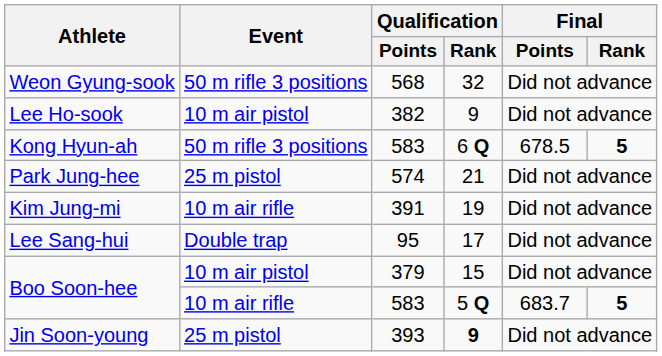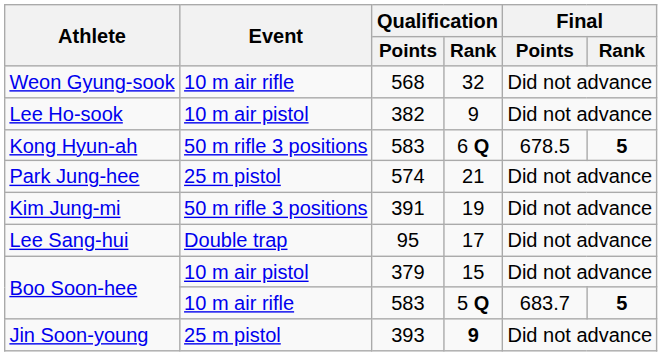 <table class="wikitable" style="font-size:90%">
 <tr>
 <th rowspan="2">Athlete</th>
 <th rowspan="2">Event</th>
 <th colspan=2>Qualification</th>
 <th colspan=2>Final</th>
 </tr>
 <tr style="font-size:95%">
 <th>Points</th>
 <th>Rank</th>
 <th>Points</th>
 <th>Rank</th>
 </tr>
 <tr align=center>
 <td align=left><a href='#'>Weon Gyung-sook</a></td>
-<td align=left><a href='#'>50 m rifle 3 positions</a></td>
+<td align=left><a href='#'>10 m air rifle</a></td>
 <td>568</td>
 <td>32</td>
 <td colspan=2>Did not advance</td>
 </tr>
 <tr align=center>
 <td align=left><a href='#'>Lee Ho-sook</a></td>
 <td align=left><a href='#'>10 m air pistol</a></td>
 <td>382</td>
 <td>9</td>
 <td colspan=2>Did not advance</td>
 </tr>
 <tr align=center>
 <td align=left><a href='#'>Kong Hyun-ah</a></td>
 <td align=left><a href='#'>50 m rifle 3 positions</a></td>
 <td>583</td>
 <td>6 <strong>Q</strong></td>
 <td>678.5</td>
 <td><strong>5</strong></td>
 </tr>
 <tr align=center>
 <td align=left><a href='#'>Park Jung-hee</a></td>
 <td align=left><a href='#'>25 m pistol</a></td>
 <td>574</td>
 <td>21</td>
 <td colspan=2>Did not advance</td>
 </tr>
 <tr align=center>
 <td align=left><a href='#'>Kim Jung-mi</a></td>
-<td align=left><a href='#'>10 m air rifle</a></td>
+<td align=left><a href='#'>50 m rifle 3 positions</a></td>
 <td>391</td>
 <td>19</td>
 <td colspan=2>Did not advance</td>
 </tr>
 <tr align=center>
 <td align=left><a href='#'>Lee Sang-hui</a></td>
 <td align=left><a href='#'>Double trap</a></td>
 <td>95</td>
 <td>17</td>
 <td colspan=2>Did not advance</td>
 </tr>
 <tr align=center>
 <td align=left rowspan=2><a href='#'>Boo Soon-hee</a></td>
 <td align=left><a href='#'>10 m air pistol</a></td>
 <td>379</td>
 <td>15</td>
 <td colspan=2>Did not advance</td>
 </tr>
 <tr align=center>
 <td align=left><a href='#'>10 m air rifle</a></td>
 <td>583</td>
 <td>5 <strong>Q</strong></td>
 <td>683.7</td>
 <td><strong>5</strong></td>
 </tr>
 <tr align=center>
 <td align=left><a href='#'>Jin Soon-young</a></td>
 <td align=left><a href='#'>25 m pistol</a></td>
 <td>393</td>
 <td><strong>9</strong></td>
 <td colspan=2>Did not advance</td>
 </tr>
 </table>
